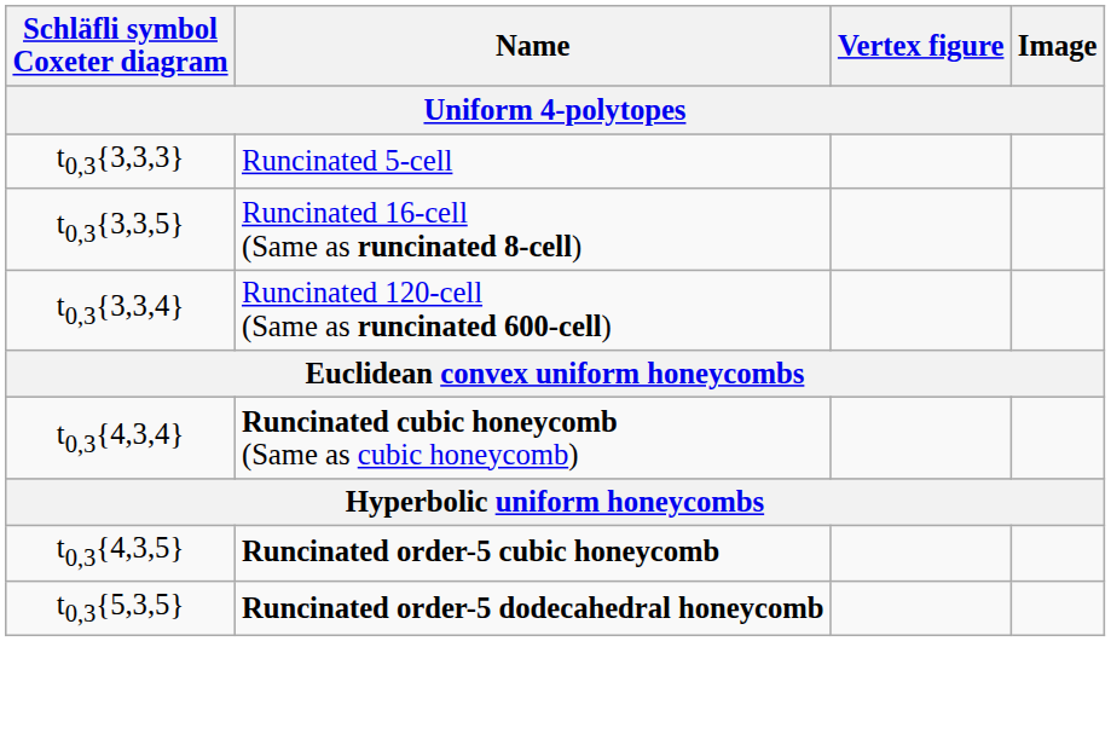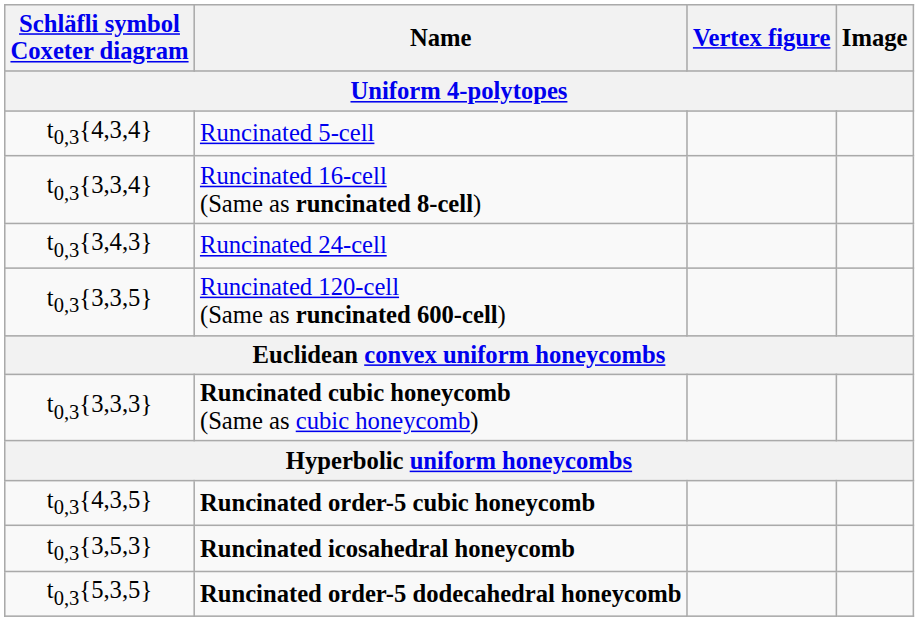 <table class=wikitable>
 <tr>
 <th><a href='#'>Schläfli symbol</a><br><a href='#'>Coxeter diagram</a></th>
 <th>Name</th>
 <th><a href='#'>Vertex figure</a></th>
 <th>Image</th>
 </tr>
 <tr>
 <th colspan=4><a href='#'>Uniform 4-polytopes</a></th>
 </tr>
 <tr>
-<td align=center>t<sub>0,3</sub>{3,3,3}<br></td>
+<td align=center>t<sub>0,3</sub>{4,3,4}<br></td>
 <td><a href='#'>Runcinated 5-cell</a></td>
 <td></td>
 <td></td>
 </tr>
 <tr>
-<td align=center>t<sub>0,3</sub>{3,3,5}<br></td>
+<td align=center>t<sub>0,3</sub>{3,3,4}<br></td>
 <td><a href='#'>Runcinated 16-cell</a><br>(Same as <strong>runcinated 8-cell</strong>)</td>
 <td></td>
 <td></td>
 </tr>
 <tr>
-<td align=center>t<sub>0,3</sub>{3,3,4}<br></td>
+<td align=center>t<sub>0,3</sub>{3,4,3}<br></td>
+<td><a href='#'>Runcinated 24-cell</a></td>
+<td></td>
+<td></td>
+</tr>
+<tr>
+<td align=center>t<sub>0,3</sub>{3,3,5}<br></td>
 <td><a href='#'>Runcinated 120-cell</a><br>(Same as <strong>runcinated 600-cell</strong>)</td>
 <td></td>
 <td></td>
 </tr>
 <tr>
 <th colspan=4>Euclidean <a href='#'>convex uniform honeycombs</a></th>
 </tr>
 <tr>
-<td align=center>t<sub>0,3</sub>{4,3,4}<br></td>
+<td align=center>t<sub>0,3</sub>{3,3,3}<br></td>
 <td><strong>Runcinated cubic honeycomb</strong><br>(Same as <a href='#'>cubic honeycomb</a>)</td>
 <td></td>
 <td></td>
 </tr>
 <tr>
 <th colspan=4>Hyperbolic <a href='#'>uniform honeycombs</a></th>
 </tr>
 <tr>
 <td align=center>t<sub>0,3</sub>{4,3,5}<br></td>
 <td><strong>Runcinated order-5 cubic honeycomb</strong></td>
 <td></td>
 <td></td>
 </tr>
 <tr>
+<td align=center>t<sub>0,3</sub>{3,5,3}<br></td>
+<td><strong>Runcinated icosahedral honeycomb</strong></td>
+<td></td>
+<td></td>
+</tr>
+<tr>
 <td align=center>t<sub>0,3</sub>{5,3,5}<br></td>
 <td><strong>Runcinated order-5 dodecahedral honeycomb</strong></td>
 <td></td>
 <td></td>
 </tr>
 </table>
